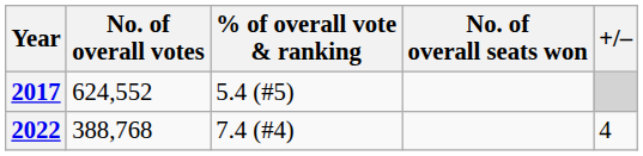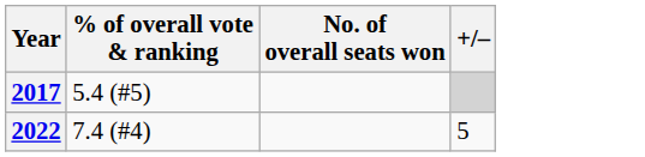 <table class=wikitable>
 <tr>
 <th>Year</th>
-<th>No. of<br>overall votes</th>
 <th>% of overall vote<br> & ranking</th>
 <th>No. of<br>overall seats won</th>
 <th>+/–</th>
 </tr>
 <tr>
 <th><a href='#'>2017</a></th>
-<td>624,552</td>
 <td>5.4 (#5)</td>
 <td></td>
 <td style="background:lightgrey;"></td>
 </tr>
 <tr>
 <th><a href='#'>2022</a></th>
-<td>388,768</td>
 <td>7.4 (#4)</td>
 <td></td>
-<td> 4</td>
+<td> 5</td>
 </tr>
 </table>
